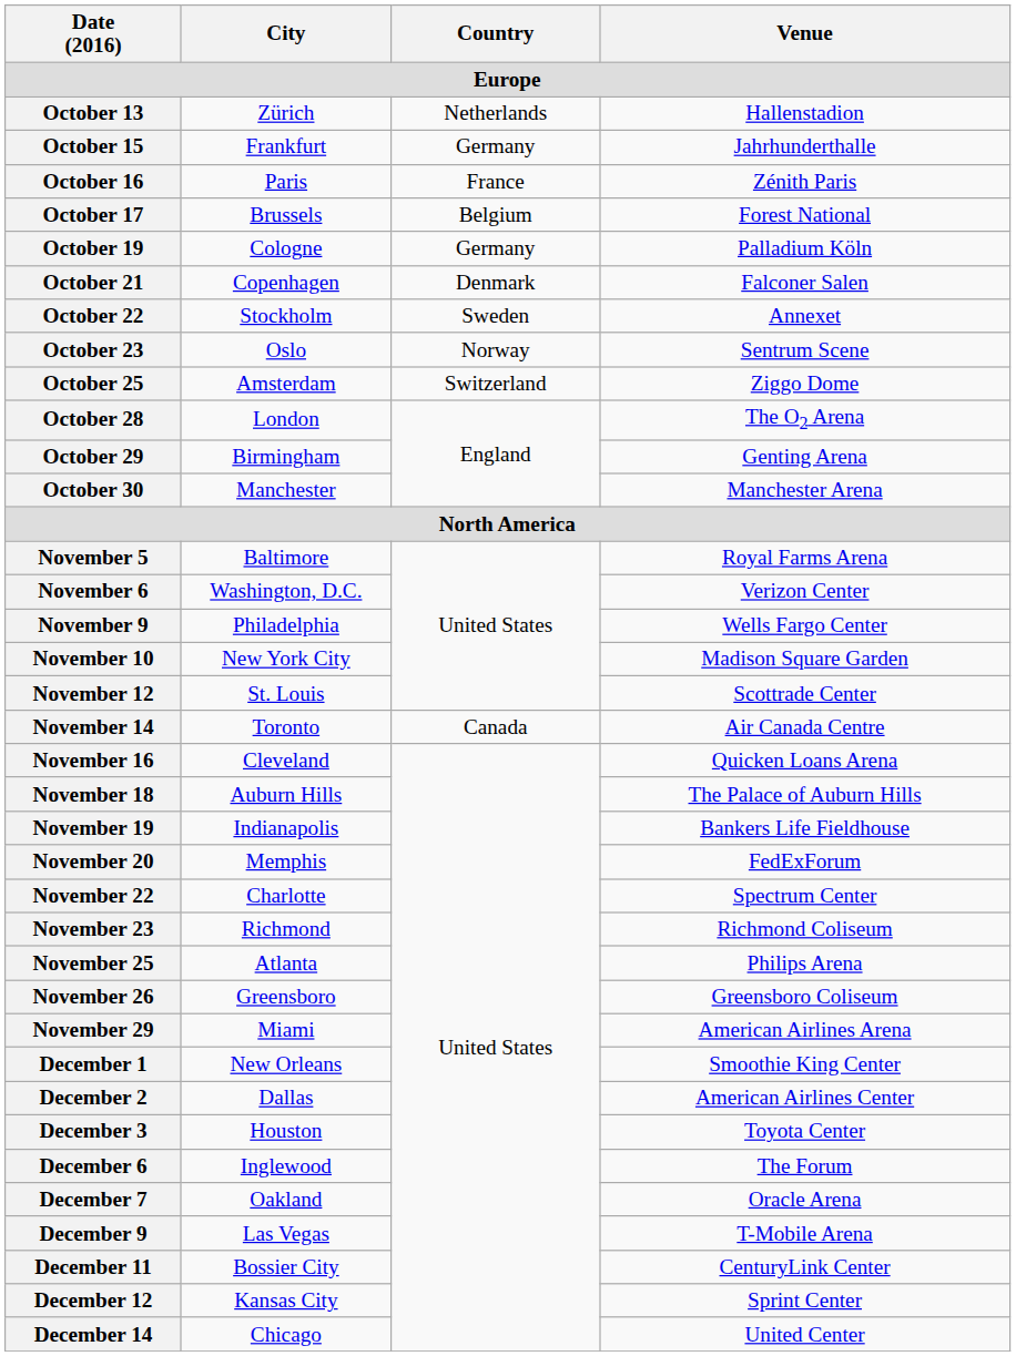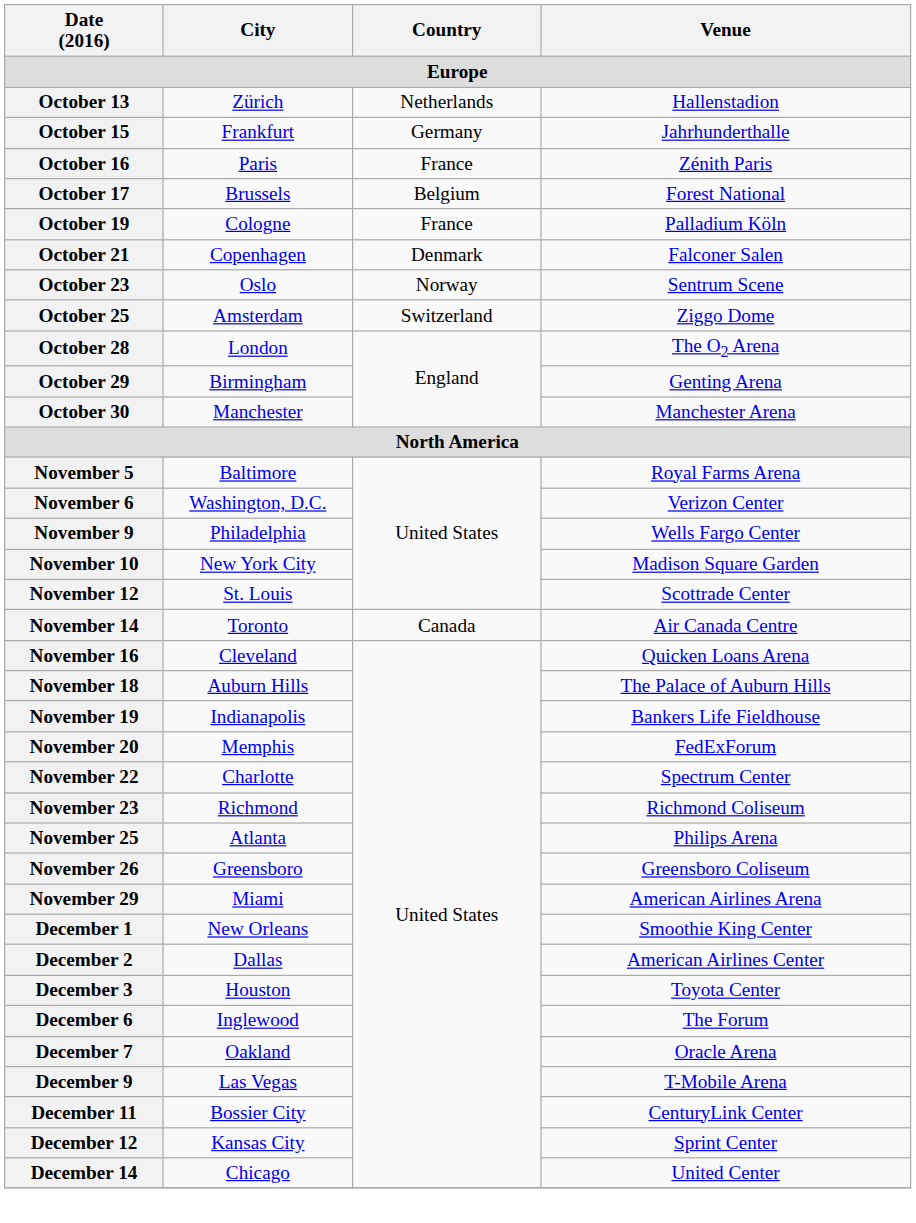 <table class="wikitable plainrowheaders" style="text-align:center;">
 <tr>
 <th scope="col" style="width: 125px;">Date<br>(2016)</th>
 <th scope="col" style="width: 150px;">City</th>
 <th scope="col" style="width: 150px;">Country</th>
 <th scope="col" style="width: 300px;">Venue</th>
 </tr>
 <tr>
 <td colspan="4" style="background:#ddd;"><strong>Europe</strong></td>
 </tr>
 <tr>
 <th scope="row">October 13</th>
 <td><a href='#'>Zürich</a></td>
 <td>Netherlands</td>
 <td><a href='#'>Hallenstadion</a></td>
 </tr>
 <tr>
 <th scope="row">October 15</th>
 <td><a href='#'>Frankfurt</a></td>
 <td>Germany</td>
 <td><a href='#'>Jahrhunderthalle</a></td>
 </tr>
 <tr>
 <th scope="row">October 16</th>
 <td><a href='#'>Paris</a></td>
 <td>France</td>
 <td><a href='#'>Zénith Paris</a></td>
 </tr>
 <tr>
 <th scope="row">October 17</th>
 <td><a href='#'>Brussels</a></td>
 <td>Belgium</td>
 <td><a href='#'>Forest National</a></td>
 </tr>
 <tr>
 <th scope="row">October 19</th>
 <td><a href='#'>Cologne</a></td>
-<td>Germany</td>
+<td>France</td>
 <td><a href='#'>Palladium Köln</a></td>
 </tr>
 <tr>
 <th scope="row">October 21</th>
 <td><a href='#'>Copenhagen</a></td>
 <td>Denmark</td>
 <td><a href='#'>Falconer Salen</a></td>
-</tr>
-<tr>
-<th scope="row">October 22</th>
-<td><a href='#'>Stockholm</a></td>
-<td>Sweden</td>
-<td><a href='#'>Annexet</a></td>
 </tr>
 <tr>
 <th scope="row">October 23</th>
 <td><a href='#'>Oslo</a></td>
 <td>Norway</td>
 <td><a href='#'>Sentrum Scene</a></td>
 </tr>
 <tr>
 <th scope="row">October 25</th>
 <td><a href='#'>Amsterdam</a></td>
 <td>Switzerland</td>
 <td><a href='#'>Ziggo Dome</a></td>
 </tr>
 <tr>
 <th scope="row">October 28</th>
 <td><a href='#'>London</a></td>
 <td rowspan="3">England</td>
 <td><a href='#'>The O<sub>2</sub> Arena</a></td>
 </tr>
 <tr>
 <th scope="row">October 29</th>
 <td><a href='#'>Birmingham</a></td>
 <td><a href='#'>Genting Arena</a></td>
 </tr>
 <tr>
 <th scope="row">October 30</th>
 <td><a href='#'>Manchester</a></td>
 <td><a href='#'>Manchester Arena</a></td>
 </tr>
 <tr>
 <td colspan="4" style="background:#ddd;"><strong>North America</strong></td>
 </tr>
 <tr>
 <th scope="row">November 5</th>
 <td><a href='#'>Baltimore</a></td>
 <td rowspan="5">United States</td>
 <td><a href='#'>Royal Farms Arena</a></td>
 </tr>
 <tr>
 <th scope="row">November 6</th>
 <td><a href='#'>Washington, D.C.</a></td>
 <td><a href='#'>Verizon Center</a></td>
 </tr>
 <tr>
 <th scope="row">November 9</th>
 <td><a href='#'>Philadelphia</a></td>
 <td><a href='#'>Wells Fargo Center</a></td>
 </tr>
 <tr>
 <th scope="row">November 10</th>
 <td><a href='#'>New York City</a></td>
 <td><a href='#'>Madison Square Garden</a></td>
 </tr>
 <tr>
 <th scope="row">November 12</th>
 <td><a href='#'>St. Louis</a></td>
 <td><a href='#'>Scottrade Center</a></td>
 </tr>
 <tr>
 <th scope="row">November 14</th>
 <td><a href='#'>Toronto</a></td>
 <td>Canada</td>
 <td><a href='#'>Air Canada Centre</a></td>
 </tr>
 <tr>
 <th scope="row">November 16</th>
 <td><a href='#'>Cleveland</a></td>
 <td rowspan="18">United States</td>
 <td><a href='#'>Quicken Loans Arena</a></td>
 </tr>
 <tr>
 <th scope="row">November 18</th>
 <td><a href='#'>Auburn Hills</a></td>
 <td><a href='#'>The Palace of Auburn Hills</a></td>
 </tr>
 <tr>
 <th scope="row">November 19</th>
 <td><a href='#'>Indianapolis</a></td>
 <td><a href='#'>Bankers Life Fieldhouse</a></td>
 </tr>
 <tr>
 <th scope="row">November 20</th>
 <td><a href='#'>Memphis</a></td>
 <td><a href='#'>FedExForum</a></td>
 </tr>
 <tr>
 <th scope="row">November 22</th>
 <td><a href='#'>Charlotte</a></td>
 <td><a href='#'>Spectrum Center</a></td>
 </tr>
 <tr>
 <th scope="row">November 23</th>
 <td><a href='#'>Richmond</a></td>
 <td><a href='#'>Richmond Coliseum</a></td>
 </tr>
 <tr>
 <th scope="row">November 25</th>
 <td><a href='#'>Atlanta</a></td>
 <td><a href='#'>Philips Arena</a></td>
 </tr>
 <tr>
 <th scope="row">November 26</th>
 <td><a href='#'>Greensboro</a></td>
 <td><a href='#'>Greensboro Coliseum</a></td>
 </tr>
 <tr>
 <th scope="row">November 29</th>
 <td><a href='#'>Miami</a></td>
 <td><a href='#'>American Airlines Arena</a></td>
 </tr>
 <tr>
 <th scope="row">December 1</th>
 <td><a href='#'>New Orleans</a></td>
 <td><a href='#'>Smoothie King Center</a></td>
 </tr>
 <tr>
 <th scope="row">December 2</th>
 <td><a href='#'>Dallas</a></td>
 <td><a href='#'>American Airlines Center</a></td>
 </tr>
 <tr>
 <th scope="row">December 3</th>
 <td><a href='#'>Houston</a></td>
 <td><a href='#'>Toyota Center</a></td>
 </tr>
 <tr>
 <th scope="row">December 6</th>
 <td><a href='#'>Inglewood</a></td>
 <td><a href='#'>The Forum</a></td>
 </tr>
 <tr>
 <th scope="row">December 7</th>
 <td><a href='#'>Oakland</a></td>
 <td><a href='#'>Oracle Arena</a></td>
 </tr>
 <tr>
 <th scope="row">December 9</th>
 <td><a href='#'>Las Vegas</a></td>
 <td><a href='#'>T-Mobile Arena</a></td>
 </tr>
 <tr>
 <th scope="row">December 11</th>
 <td><a href='#'>Bossier City</a></td>
 <td><a href='#'>CenturyLink Center</a></td>
 </tr>
 <tr>
 <th scope="row">December 12</th>
 <td><a href='#'>Kansas City</a></td>
 <td><a href='#'>Sprint Center</a></td>
 </tr>
 <tr>
 <th scope="row">December 14</th>
 <td><a href='#'>Chicago</a></td>
 <td><a href='#'>United Center</a></td>
 </tr>
 <tr>
 </tr>
 </table>
